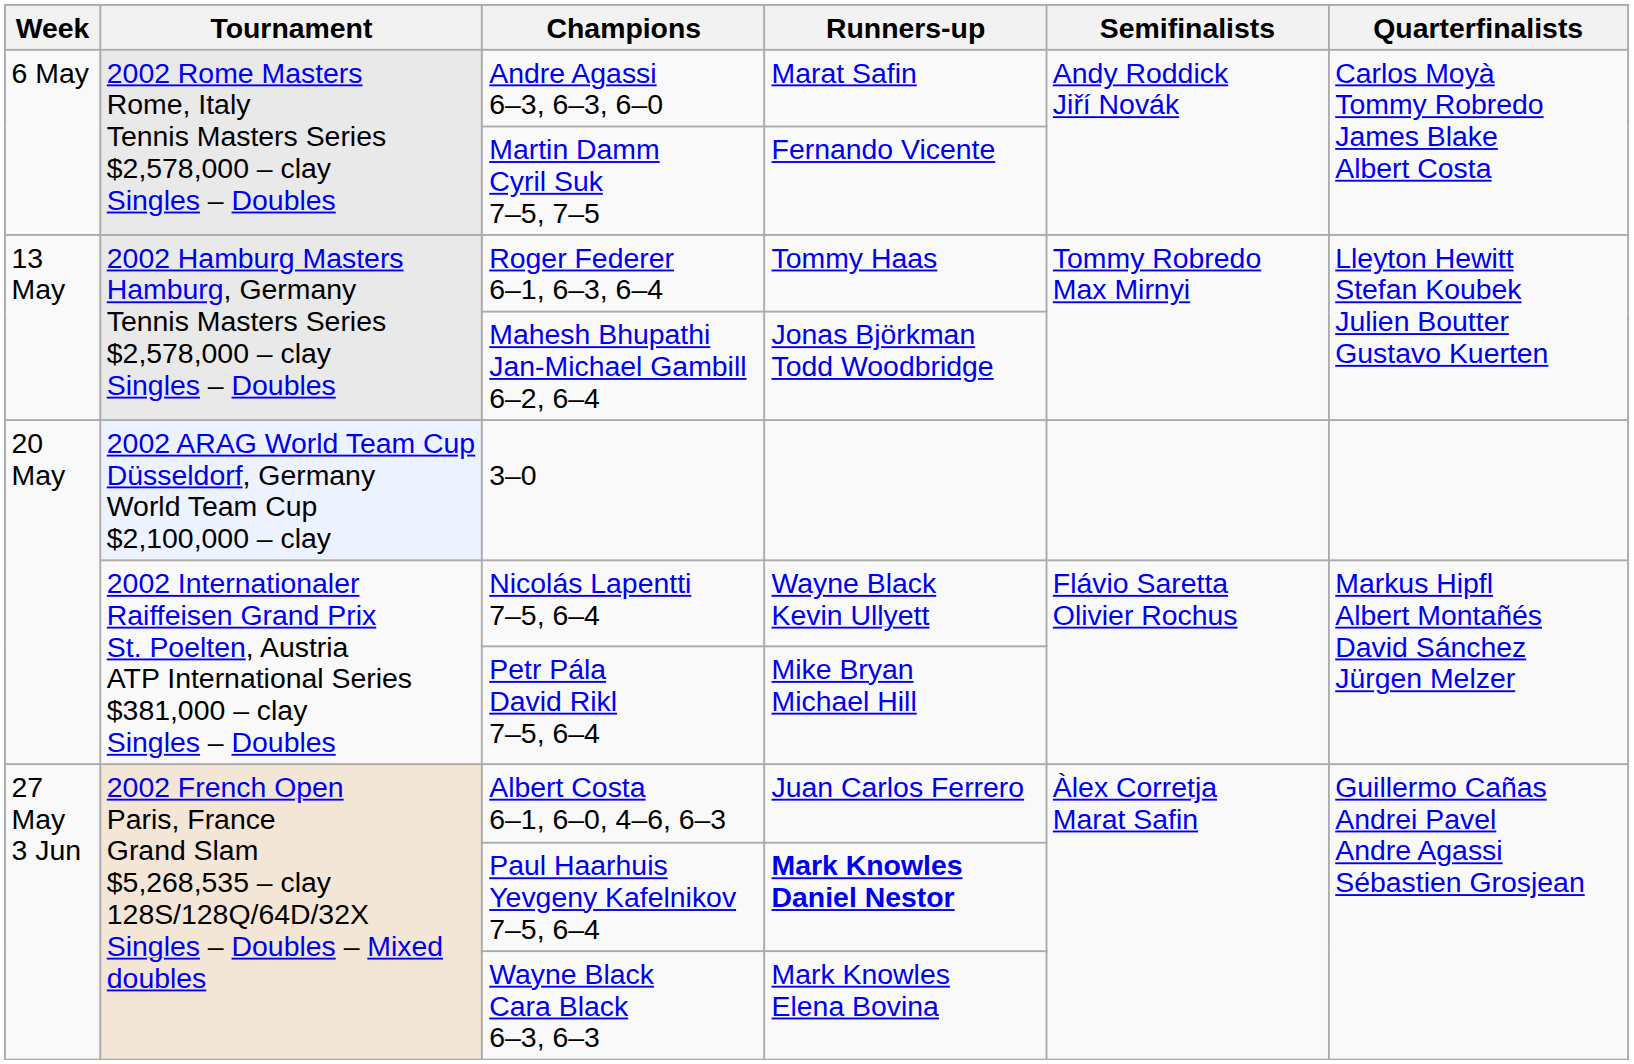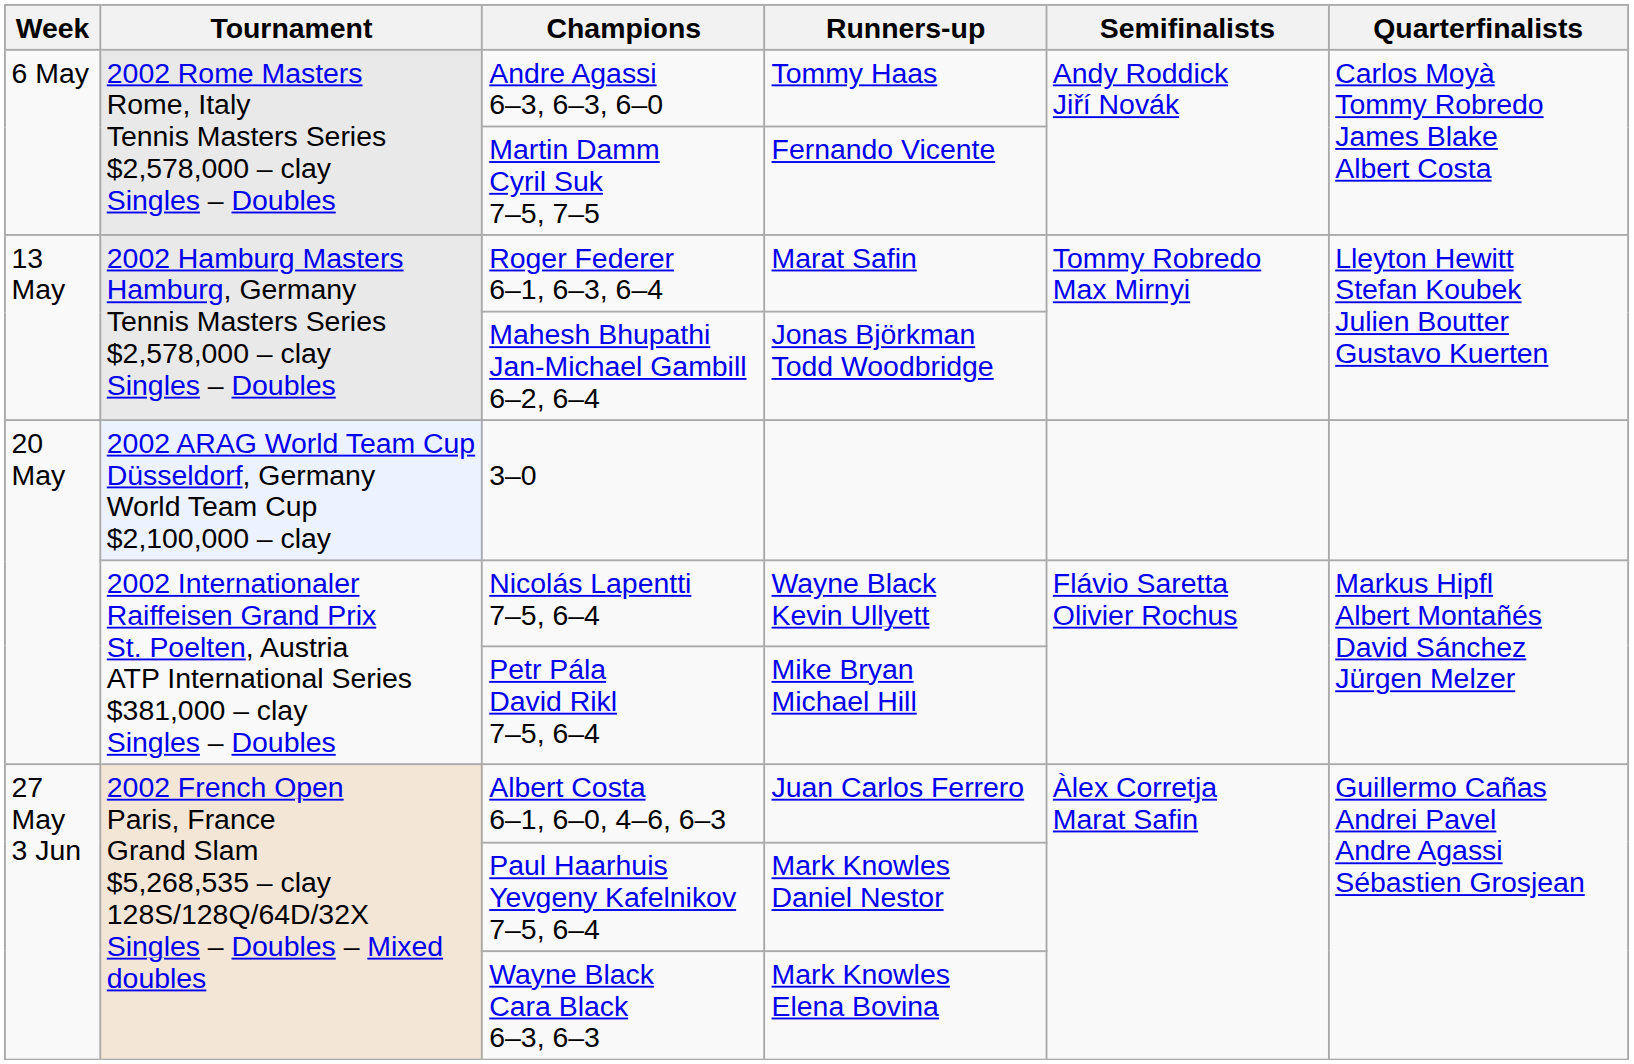 <table class=wikitable style=font-size:95%>
 <tr>
 <th style="width:48px;">Week</th>
 <th style="width:250px;">Tournament</th>
 <th style="width:200px;">Champions</th>
 <th style="width:200px;">Runners-up</th>
 <th style="width:190px;">Semifinalists</th>
 <th style="width:190px;">Quarterfinalists</th>
 </tr>
 <tr valign=top>
 <td rowspan=2>6 May</td>
 <td bgcolor=#E9E9E9 rowspan=2><a href='#'>2002 Rome Masters</a><br>  Rome, Italy<br>Tennis Masters Series<br>$2,578,000 – clay <br> <a href='#'>Singles</a> – <a href='#'>Doubles</a></td>
 <td> <a href='#'>Andre Agassi</a> <br>6–3, 6–3, 6–0</td>
-<td> <a href='#'>Marat Safin</a></td>
+<td> <a href='#'>Tommy Haas</a></td>
 <td rowspan=2> <a href='#'>Andy Roddick</a> <br> <a href='#'>Jiří Novák</a></td>
 <td rowspan=2> <a href='#'>Carlos Moyà</a> <br>  <a href='#'>Tommy Robredo</a> <br> <a href='#'>James Blake</a>  <br>  <a href='#'>Albert Costa</a></td>
 </tr>
 <tr valign=top>
 <td> <a href='#'>Martin Damm</a><br> <a href='#'>Cyril Suk</a><br> 7–5, 7–5</td>
 <td> <a href='#'>Fernando Vicente</a></td>
 </tr>
 <tr valign=top>
 <td rowspan=2>13 May</td>
 <td bgcolor=#E9E9E9 rowspan=2><a href='#'>2002 Hamburg Masters</a><br> <a href='#'>Hamburg</a>, Germany<br>Tennis Masters Series<br>$2,578,000 – clay <br> <a href='#'>Singles</a> – <a href='#'>Doubles</a></td>
 <td> <a href='#'>Roger Federer</a> <br>6–1, 6–3, 6–4</td>
-<td> <a href='#'>Tommy Haas</a></td>
+<td> <a href='#'>Marat Safin</a></td>
 <td rowspan=2> <a href='#'>Tommy Robredo</a> <br> <a href='#'>Max Mirnyi</a></td>
 <td rowspan=2> <a href='#'>Lleyton Hewitt</a> <br>  <a href='#'>Stefan Koubek</a> <br> <a href='#'>Julien Boutter</a>  <br>  <a href='#'>Gustavo Kuerten</a></td>
 </tr>
 <tr valign=top>
 <td> <a href='#'>Mahesh Bhupathi</a><br> <a href='#'>Jan-Michael Gambill</a><br> 6–2, 6–4</td>
 <td> <a href='#'>Jonas Björkman</a><br> <a href='#'>Todd Woodbridge</a></td>
 </tr>
 <tr valign=top>
 <td rowspan=3>20 May</td>
 <td bgcolor=#ECF2FF><a href='#'>2002 ARAG World Team Cup</a><br> <a href='#'>Düsseldorf</a>, Germany<br>World Team Cup<br>$2,100,000 – clay</td>
 <td><br>3–0</td>
 <td></td>
 <td> <br>  <br> </td>
 <td> <br> <br> </td>
 </tr>
 <tr valign=top>
 <td rowspan=2><a href='#'>2002 Internationaler Raiffeisen Grand Prix</a><br> <a href='#'>St. Poelten</a>, Austria<br>ATP International Series<br>$381,000 – clay <br> <a href='#'>Singles</a> – <a href='#'>Doubles</a></td>
 <td> <a href='#'>Nicolás Lapentti</a> <br>7–5, 6–4</td>
 <td> <a href='#'>Wayne Black</a><br> <a href='#'>Kevin Ullyett</a></td>
 <td rowspan=2> <a href='#'>Flávio Saretta</a> <br> <a href='#'>Olivier Rochus</a></td>
 <td rowspan=2> <a href='#'>Markus Hipfl</a> <br>  <a href='#'>Albert Montañés</a> <br> <a href='#'>David Sánchez</a>  <br>  <a href='#'>Jürgen Melzer</a></td>
 </tr>
 <tr valign=top>
 <td> <a href='#'>Petr Pála</a><br> <a href='#'>David Rikl</a><br> 7–5, 6–4</td>
 <td> <a href='#'>Mike Bryan</a><br> <a href='#'>Michael Hill</a></td>
 </tr>
 <tr valign=top>
 <td rowspan=3>27 May<br>3 Jun</td>
 <td bgcolor=#F3E6D7 rowspan=3><a href='#'>2002 French Open</a><br> Paris, France<br>Grand Slam<br>$5,268,535 – clay<br>128S/128Q/64D/32X<br><a href='#'>Singles</a> – <a href='#'>Doubles</a> – <a href='#'>Mixed doubles</a></td>
 <td> <a href='#'>Albert Costa</a><br>6–1, 6–0, 4–6, 6–3</td>
 <td> <a href='#'>Juan Carlos Ferrero</a></td>
 <td rowspan=3> <a href='#'>Àlex Corretja</a><br> <a href='#'>Marat Safin</a></td>
 <td rowspan=3> <a href='#'>Guillermo Cañas</a><br> <a href='#'>Andrei Pavel</a><br> <a href='#'>Andre Agassi</a><br> <a href='#'>Sébastien Grosjean</a></td>
 </tr>
 <tr valign=top>
 <td> <a href='#'>Paul Haarhuis</a><br> <a href='#'>Yevgeny Kafelnikov</a><br>7–5, 6–4</td>
-<td><strong> <a href='#'>Mark Knowles</a><br> <a href='#'>Daniel Nestor</a></strong></td>
+<td> <a href='#'>Mark Knowles</a><br> <a href='#'>Daniel Nestor</a></td>
 </tr>
 <tr valign=top>
 <td> <a href='#'>Wayne Black</a><br> <a href='#'>Cara Black</a><br>6–3, 6–3</td>
 <td> <a href='#'>Mark Knowles</a><br> <a href='#'>Elena Bovina</a></td>
 </tr>
 </table>
